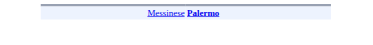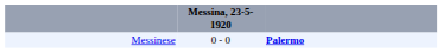 <table align=center style="font-size: 90%; border-collapse:collapse" border=0 cellspacing=0 cellpadding=2>
 <tr align=center bgcolor=#98A1B2>
 <th width=230></th>
+<th width=115><span>Messina, 23-5-1920</span></th>
 <th width=230></th>
 </tr>
 <tr bgcolor=#edf3fe>
 <td align=right><a href='#'>Messinese</a></td>
+<td align=center>0 - 0</td>
 <td><strong><a href='#'>Palermo</a></strong></td>
 </tr>
 </table>
